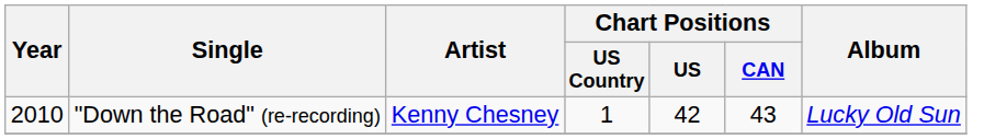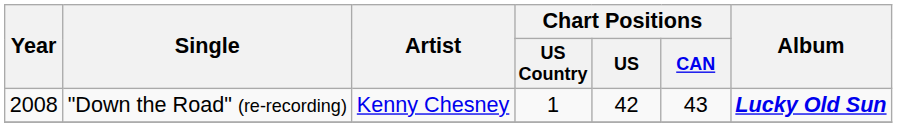 <table class="wikitable" style="text-align:center;">
 <tr>
 <th rowspan="2">Year</th>
 <th rowspan="2">Single</th>
 <th rowspan="2">Artist</th>
 <th colspan="3">Chart Positions</th>
 <th rowspan="2">Album</th>
 </tr>
 <tr style="font-size:smaller;">
 <th width="45">US Country</th>
 <th width="45">US</th>
 <th width="45"><a href='#'>CAN</a></th>
 </tr>
 <tr>
-<td>2010</td>
+<td>2008</td>
 <td align="left">"Down the Road" <small>(re-recording)</small></td>
 <td><a href='#'>Kenny Chesney</a></td>
 <td>1</td>
 <td>42</td>
 <td>43</td>
-<td align="left"><em><a href='#'>Lucky Old Sun</a></em></td>
+<td align="left"><strong><em><a href='#'>Lucky Old Sun</a></em></strong></td>
 </tr>
 <tr>
 </tr>
 </table>
